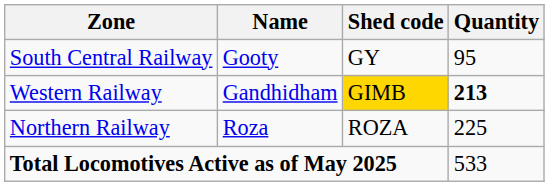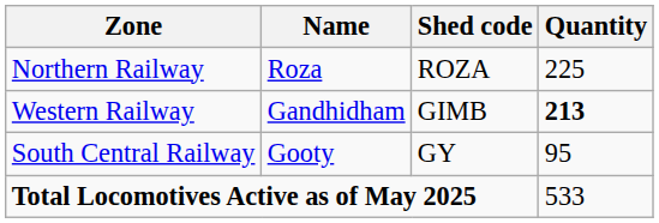 <table class="wikitable">
 <tr>
 <th>Zone</th>
 <th>Name</th>
 <th>Shed code</th>
 <th>Quantity</th>
 </tr>
 <tr>
+<td><a href='#'>Northern Railway</a></td>
+<td><a href='#'>Roza</a></td>
+<td>ROZA</td>
+<td>225</td>
+</tr>
+<tr>
+<td><a href='#'>Western Railway</a></td>
+<td><a href='#'>Gandhidham</a></td>
+<td>GIMB</td>
+<td><strong>213</strong></td>
+</tr>
+<tr>
 <td><a href='#'>South Central Railway</a></td>
 <td><a href='#'>Gooty</a></td>
 <td>GY</td>
 <td>95</td>
 </tr>
 <tr>
-<td><a href='#'>Western Railway</a></td>
-<td><a href='#'>Gandhidham</a></td>
-<td style="background: gold;">GIMB</td>
-<td><strong>213</strong></td>
-</tr>
-<tr>
-<td><a href='#'>Northern Railway</a></td>
-<td><a href='#'>Roza</a></td>
-<td>ROZA</td>
-<td>225</td>
-</tr>
-<tr>
 <td colspan="3"><strong>Total Locomotives Active as of May 2025</strong></td>
 <td>533</td>
 </tr>
 </table>
